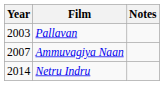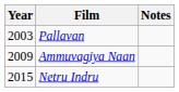 <table class="wikitable" style="font-size: 95%;">
 <tr>
 <th>Year</th>
 <th>Film</th>
 <th>Notes</th>
 </tr>
 <tr>
 <td>2003</td>
 <td><em><a href='#'>Pallavan</a></em></td>
 <td></td>
 </tr>
 <tr>
-<td>2007</td>
+<td>2009</td>
 <td><em><a href='#'>Ammuvagiya Naan</a></em></td>
 <td></td>
 </tr>
 <tr>
-<td>2014</td>
+<td>2015</td>
 <td><em><a href='#'>Netru Indru</a></em></td>
 <td></td>
 </tr>
 </table>
